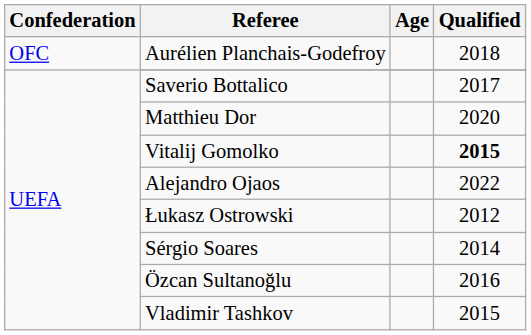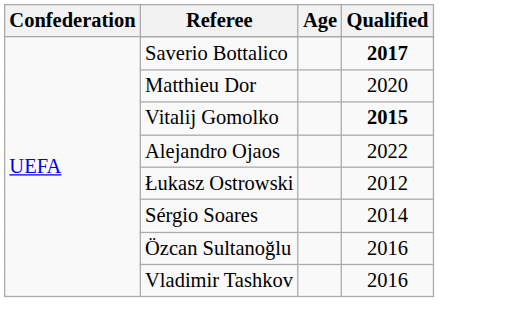 <table class="wikitable">
 <tr>
 <th>Confederation</th>
 <th>Referee</th>
 <th>Age</th>
 <th>Qualified</th>
 </tr>
 <tr>
-<td><a href='#'>OFC</a></td>
-<td> Aurélien Planchais-Godefroy</td>
-<td align=center></td>
-<td align=center>2018</td>
-</tr>
-<tr>
 <td rowspan="9"><a href='#'>UEFA</a></td>
 </tr>
 <tr>
 <td> Saverio Bottalico</td>
 <td align=center></td>
-<td align=center>2017</td>
+<td align=center><strong>2017</strong></td>
 </tr>
 <tr>
 <td> Matthieu Dor</td>
 <td align=center></td>
 <td align=center>2020</td>
 </tr>
 <tr>
 <td> Vitalij Gomolko</td>
 <td align=center></td>
 <td align=center><strong>2015</strong></td>
 </tr>
 <tr>
 <td> Alejandro Ojaos</td>
 <td align=center></td>
 <td align=center>2022</td>
 </tr>
 <tr>
 <td> Łukasz Ostrowski</td>
 <td align=center></td>
 <td align=center>2012</td>
 </tr>
 <tr>
 <td> Sérgio Soares</td>
 <td align=center></td>
 <td align=center>2014</td>
 </tr>
 <tr>
 <td> Özcan Sultanoğlu</td>
 <td align=center></td>
 <td align=center>2016</td>
 </tr>
 <tr>
 <td> Vladimir Tashkov</td>
 <td align=center></td>
-<td align=center>2015</td>
+<td align=center>2016</td>
 </tr>
 </table>
